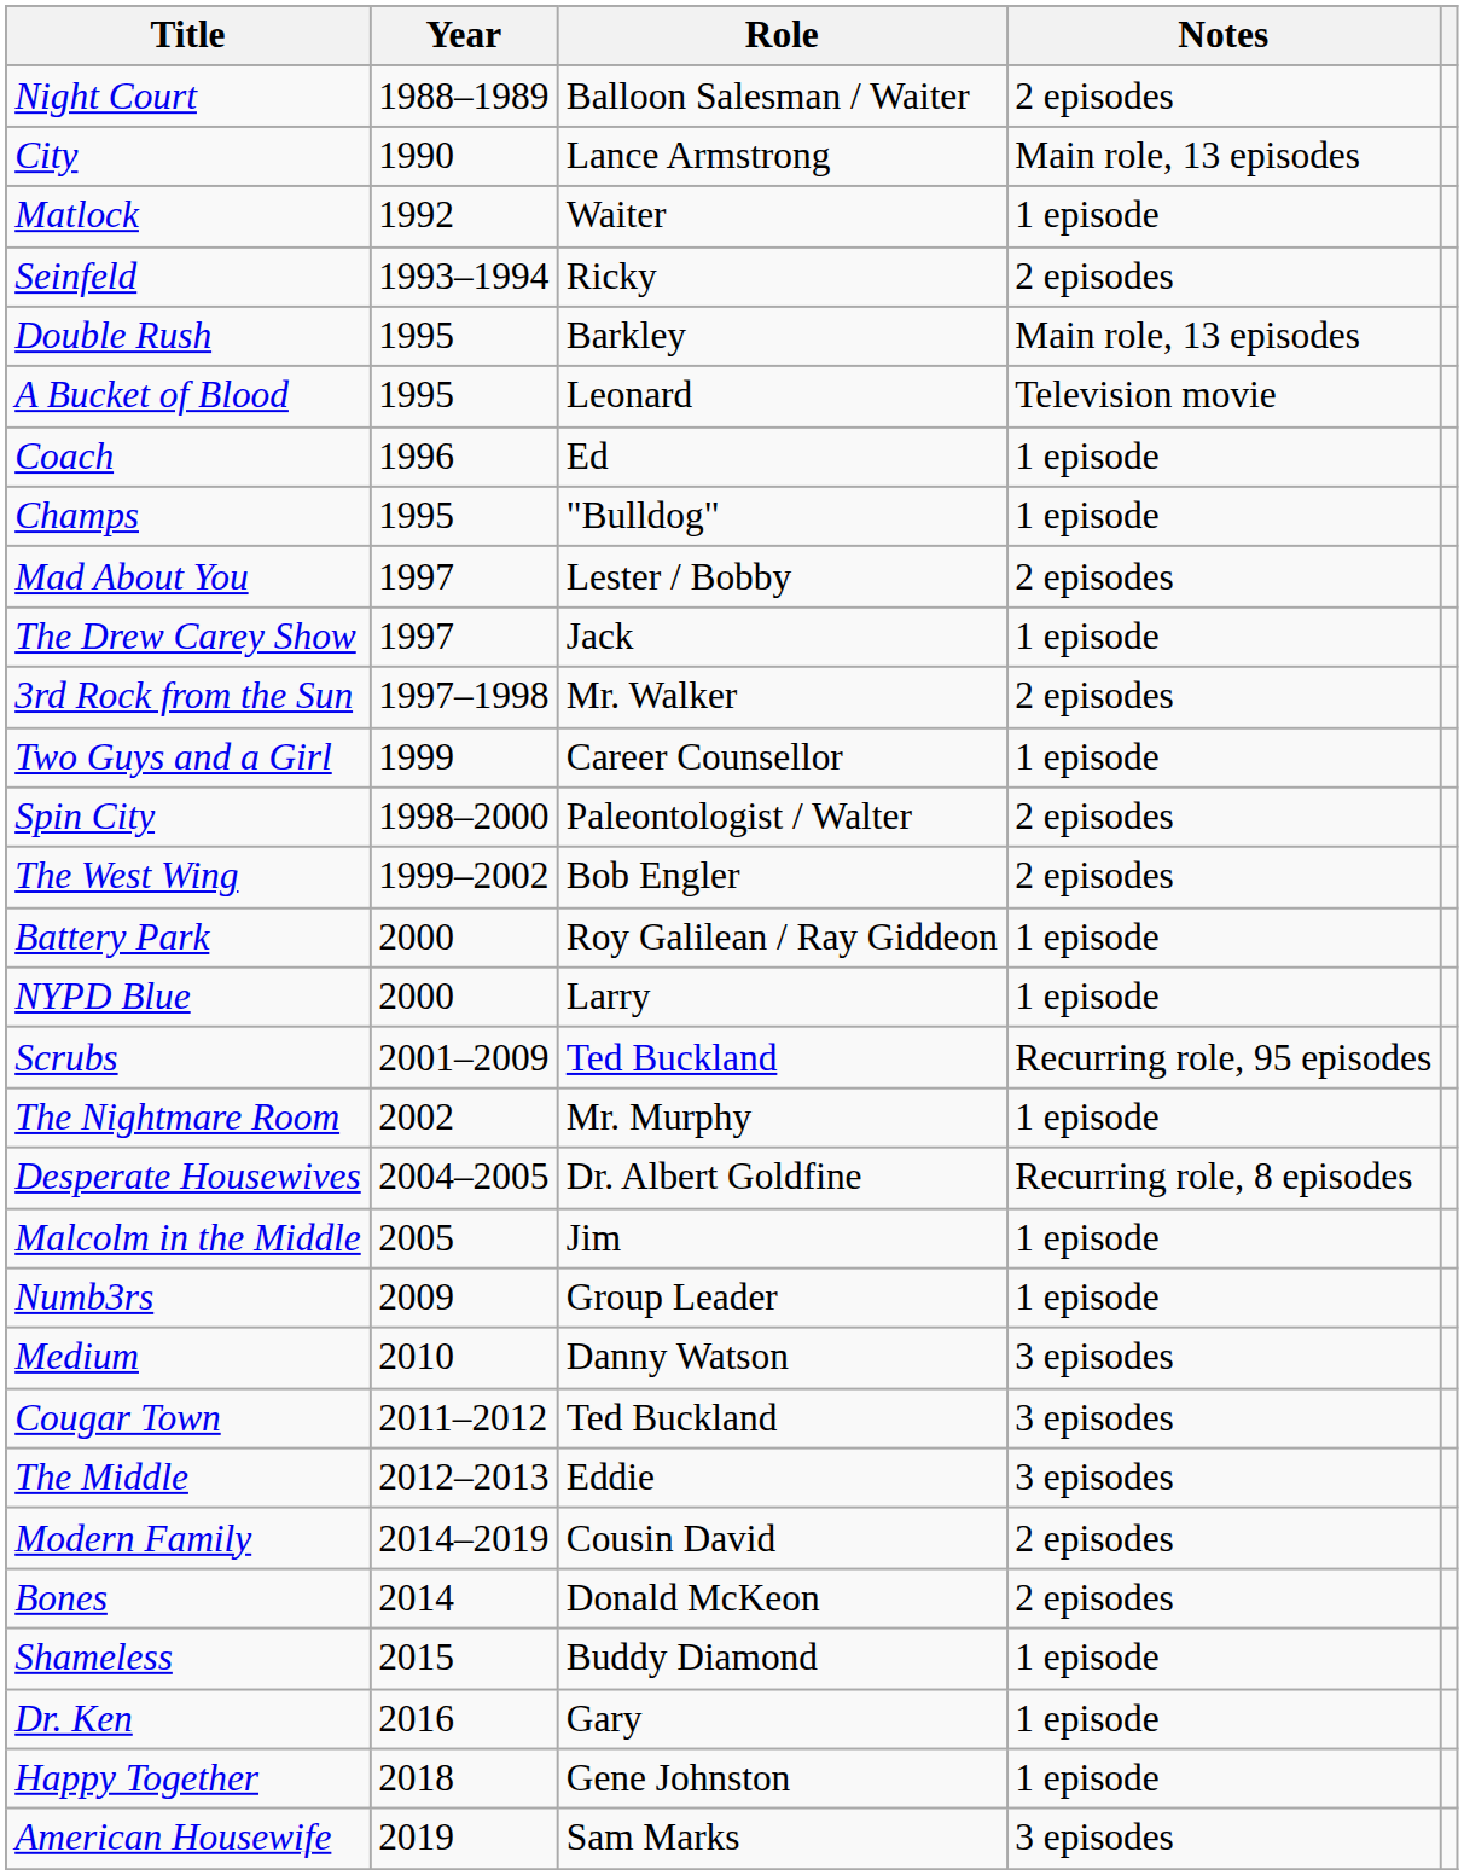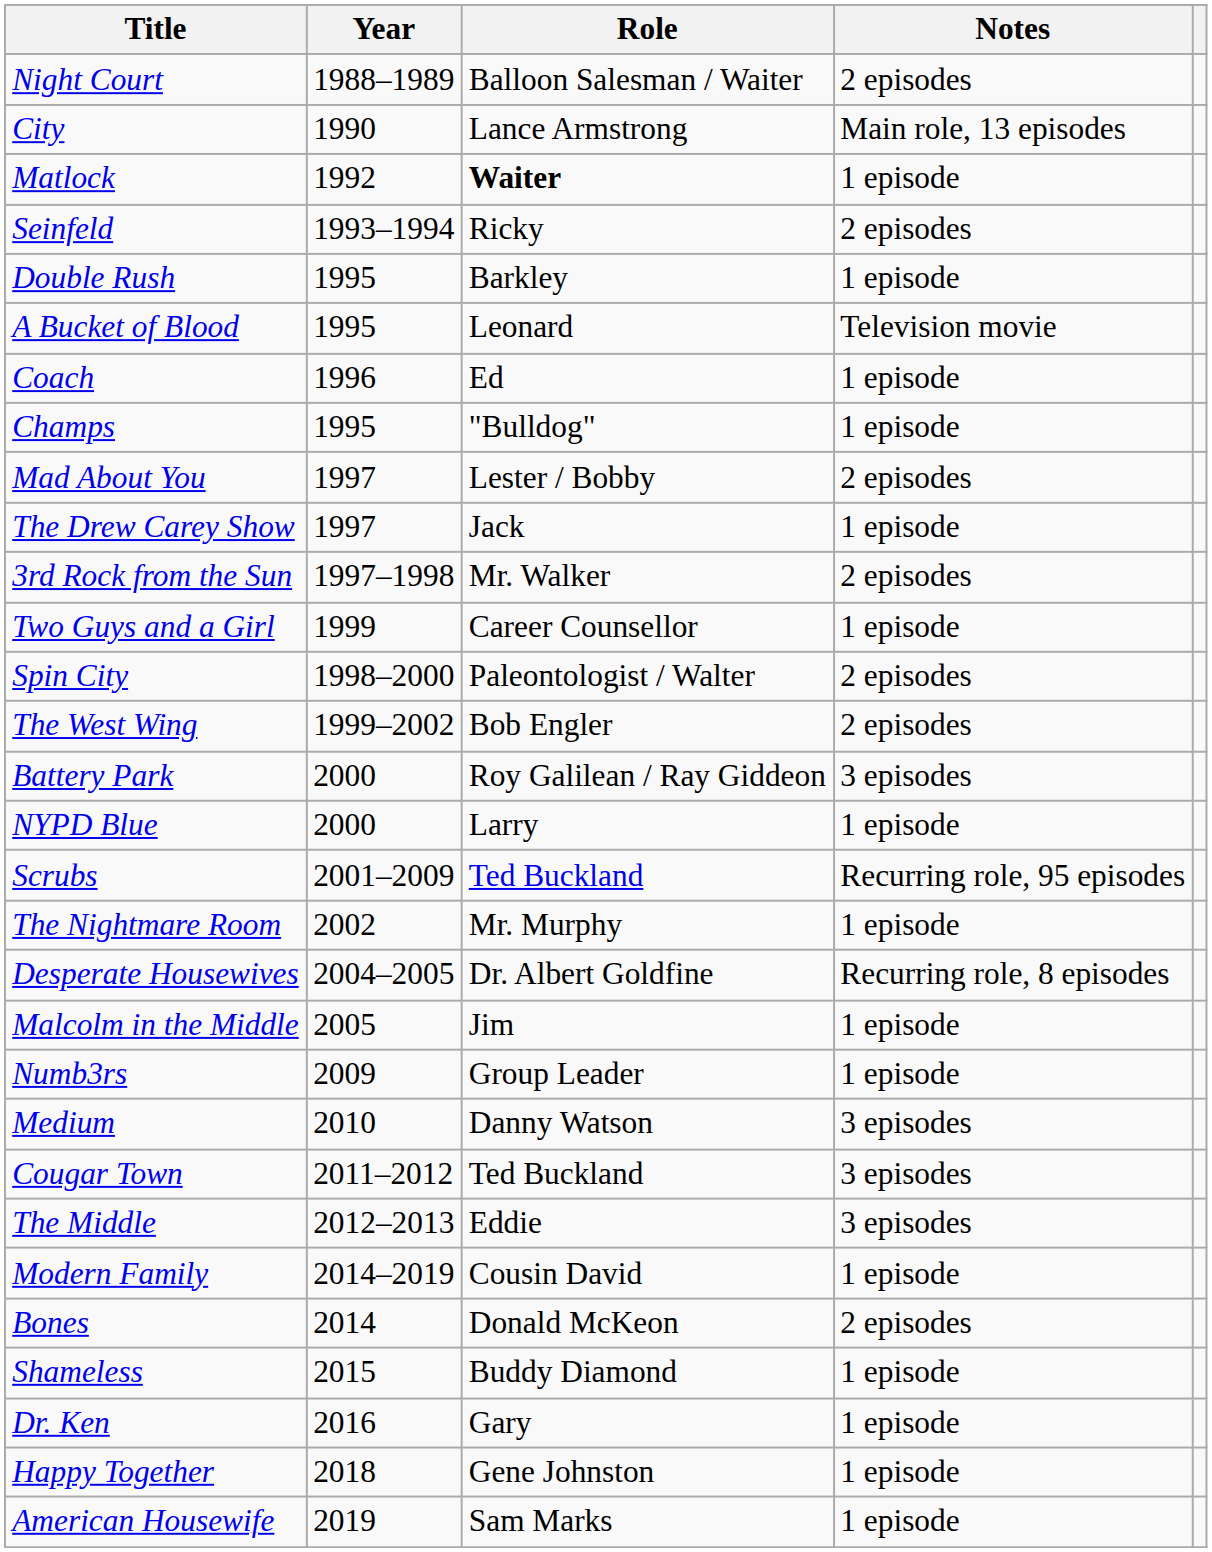 <table class="wikitable">
 <tr>
 <th>Title</th>
 <th>Year</th>
 <th>Role</th>
 <th>Notes</th>
 <th></th>
 </tr>
 <tr>
 <td><em><a href='#'>Night Court</a></em></td>
 <td>1988–1989</td>
 <td>Balloon Salesman / Waiter</td>
 <td>2 episodes</td>
 <td></td>
 </tr>
 <tr>
 <td><em><a href='#'>City</a></em></td>
 <td>1990</td>
 <td>Lance Armstrong</td>
 <td>Main role, 13 episodes</td>
 <td></td>
 </tr>
 <tr>
 <td><em><a href='#'>Matlock</a></em></td>
 <td>1992</td>
-<td>Waiter</td>
+<td><strong>Waiter</strong></td>
 <td>1 episode</td>
 <td></td>
 </tr>
 <tr>
 <td><em><a href='#'>Seinfeld</a></em></td>
 <td>1993–1994</td>
 <td>Ricky</td>
 <td>2 episodes</td>
 <td></td>
 </tr>
 <tr>
 <td><em><a href='#'>Double Rush</a></em></td>
 <td>1995</td>
 <td>Barkley</td>
-<td>Main role, 13 episodes</td>
+<td>1 episode</td>
 <td></td>
 </tr>
 <tr>
 <td><em><a href='#'>A Bucket of Blood</a></em></td>
 <td>1995</td>
 <td>Leonard</td>
 <td>Television movie</td>
 <td></td>
 </tr>
 <tr>
 <td><em><a href='#'>Coach</a></em></td>
 <td>1996</td>
 <td>Ed</td>
 <td>1 episode</td>
 <td></td>
 </tr>
 <tr>
 <td><em><a href='#'>Champs</a></em></td>
 <td>1995</td>
 <td>"Bulldog"</td>
 <td>1 episode</td>
 <td></td>
 </tr>
 <tr>
 <td><em><a href='#'>Mad About You</a></em></td>
 <td>1997</td>
 <td>Lester / Bobby</td>
 <td>2 episodes</td>
 <td></td>
 </tr>
 <tr>
 <td><em><a href='#'>The Drew Carey Show</a></em></td>
 <td>1997</td>
 <td>Jack</td>
 <td>1 episode</td>
 <td></td>
 </tr>
 <tr>
 <td><em><a href='#'>3rd Rock from the Sun</a></em></td>
 <td>1997–1998</td>
 <td>Mr. Walker</td>
 <td>2 episodes</td>
 <td></td>
 </tr>
 <tr>
 <td><em><a href='#'>Two Guys and a Girl</a></em></td>
 <td>1999</td>
 <td>Career Counsellor</td>
 <td>1 episode</td>
 <td></td>
 </tr>
 <tr>
 <td><em><a href='#'>Spin City</a></em></td>
 <td>1998–2000</td>
 <td>Paleontologist / Walter</td>
 <td>2 episodes</td>
 <td></td>
 </tr>
 <tr>
 <td><em><a href='#'>The West Wing</a></em></td>
 <td>1999–2002</td>
 <td>Bob Engler</td>
 <td>2 episodes</td>
 <td></td>
 </tr>
 <tr>
 <td><em><a href='#'>Battery Park</a></em></td>
 <td>2000</td>
 <td>Roy Galilean / Ray Giddeon</td>
-<td>1 episode</td>
+<td>3 episodes</td>
 <td></td>
 </tr>
 <tr>
 <td><em><a href='#'>NYPD Blue</a></em></td>
 <td>2000</td>
 <td>Larry</td>
 <td>1 episode</td>
 <td></td>
 </tr>
 <tr>
 <td><em><a href='#'>Scrubs</a></em></td>
 <td>2001–2009</td>
 <td><a href='#'>Ted Buckland</a></td>
 <td>Recurring role, 95 episodes</td>
 <td></td>
 </tr>
 <tr>
 <td><em><a href='#'>The Nightmare Room</a></em></td>
 <td>2002</td>
 <td>Mr. Murphy</td>
 <td>1 episode</td>
 <td></td>
 </tr>
 <tr>
 <td><em><a href='#'>Desperate Housewives</a></em></td>
 <td>2004–2005</td>
 <td>Dr. Albert Goldfine</td>
 <td>Recurring role, 8 episodes</td>
 <td></td>
 </tr>
 <tr>
 <td><em><a href='#'>Malcolm in the Middle</a></em></td>
 <td>2005</td>
 <td>Jim</td>
 <td>1 episode</td>
 <td></td>
 </tr>
 <tr>
 <td><em><a href='#'>Numb3rs</a></em></td>
 <td>2009</td>
 <td>Group Leader</td>
 <td>1 episode</td>
 <td></td>
 </tr>
 <tr>
 <td><em><a href='#'>Medium</a></em></td>
 <td>2010</td>
 <td>Danny Watson</td>
 <td>3 episodes</td>
 <td></td>
 </tr>
 <tr>
 <td><em><a href='#'>Cougar Town</a></em></td>
 <td>2011–2012</td>
 <td>Ted Buckland</td>
 <td>3 episodes</td>
 <td></td>
 </tr>
 <tr>
 <td><em><a href='#'>The Middle</a></em></td>
 <td>2012–2013</td>
 <td>Eddie</td>
 <td>3 episodes</td>
 <td></td>
 </tr>
 <tr>
 <td><em><a href='#'>Modern Family</a></em></td>
 <td>2014–2019</td>
 <td>Cousin David</td>
-<td>2 episodes</td>
+<td>1 episode</td>
 <td></td>
 </tr>
 <tr>
 <td><em><a href='#'>Bones</a></em></td>
 <td>2014</td>
 <td>Donald McKeon</td>
 <td>2 episodes</td>
 <td></td>
 </tr>
 <tr>
 <td><em><a href='#'>Shameless</a></em></td>
 <td>2015</td>
 <td>Buddy Diamond</td>
 <td>1 episode</td>
 <td></td>
 </tr>
 <tr>
 <td><em><a href='#'>Dr. Ken</a></em></td>
 <td>2016</td>
 <td>Gary</td>
 <td>1 episode</td>
 <td></td>
 </tr>
 <tr>
 <td><em><a href='#'>Happy Together</a></em></td>
 <td>2018</td>
 <td>Gene Johnston</td>
 <td>1 episode</td>
 <td></td>
 </tr>
 <tr>
 <td><em><a href='#'>American Housewife</a></em></td>
 <td>2019</td>
 <td>Sam Marks</td>
-<td>3 episodes</td>
+<td>1 episode</td>
 <td></td>
 </tr>
 <tr>
 </tr>
 </table>
